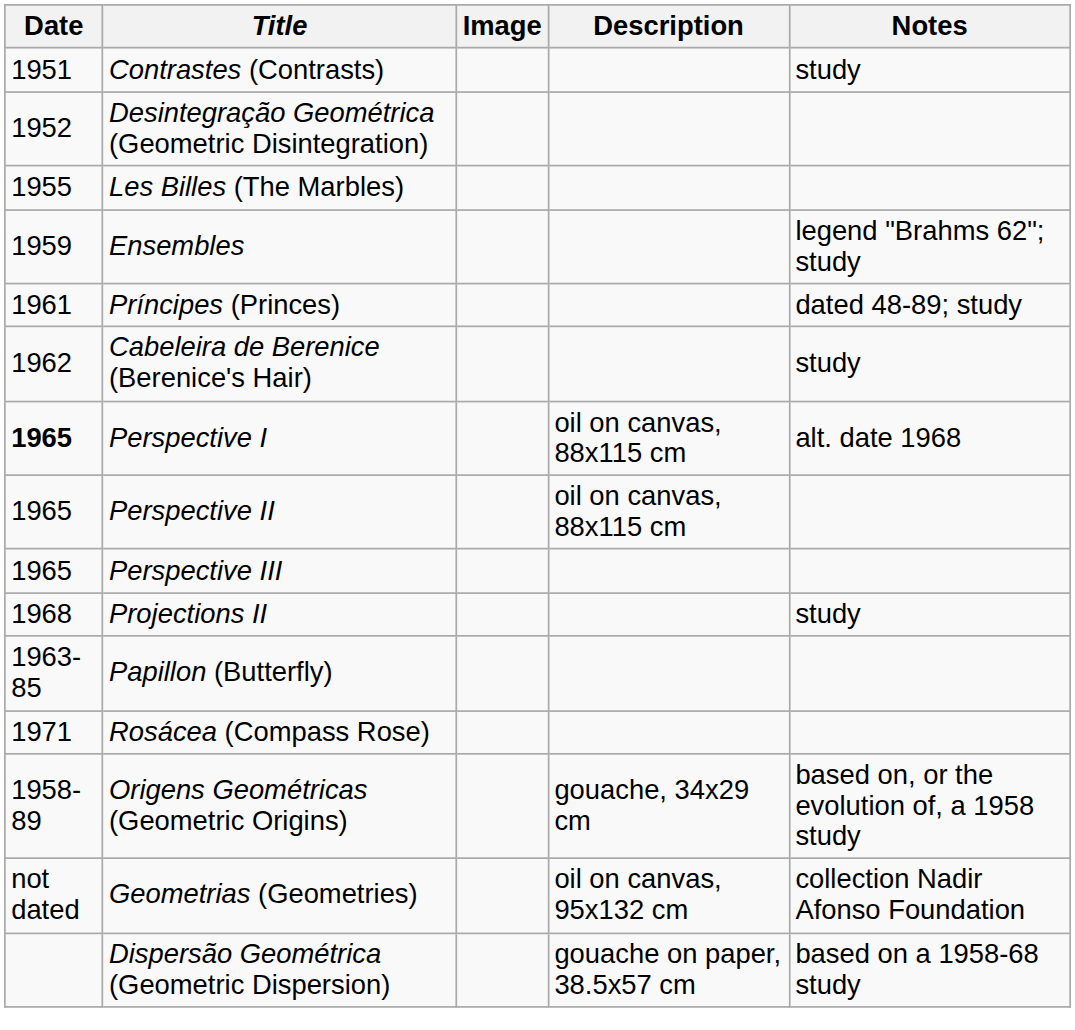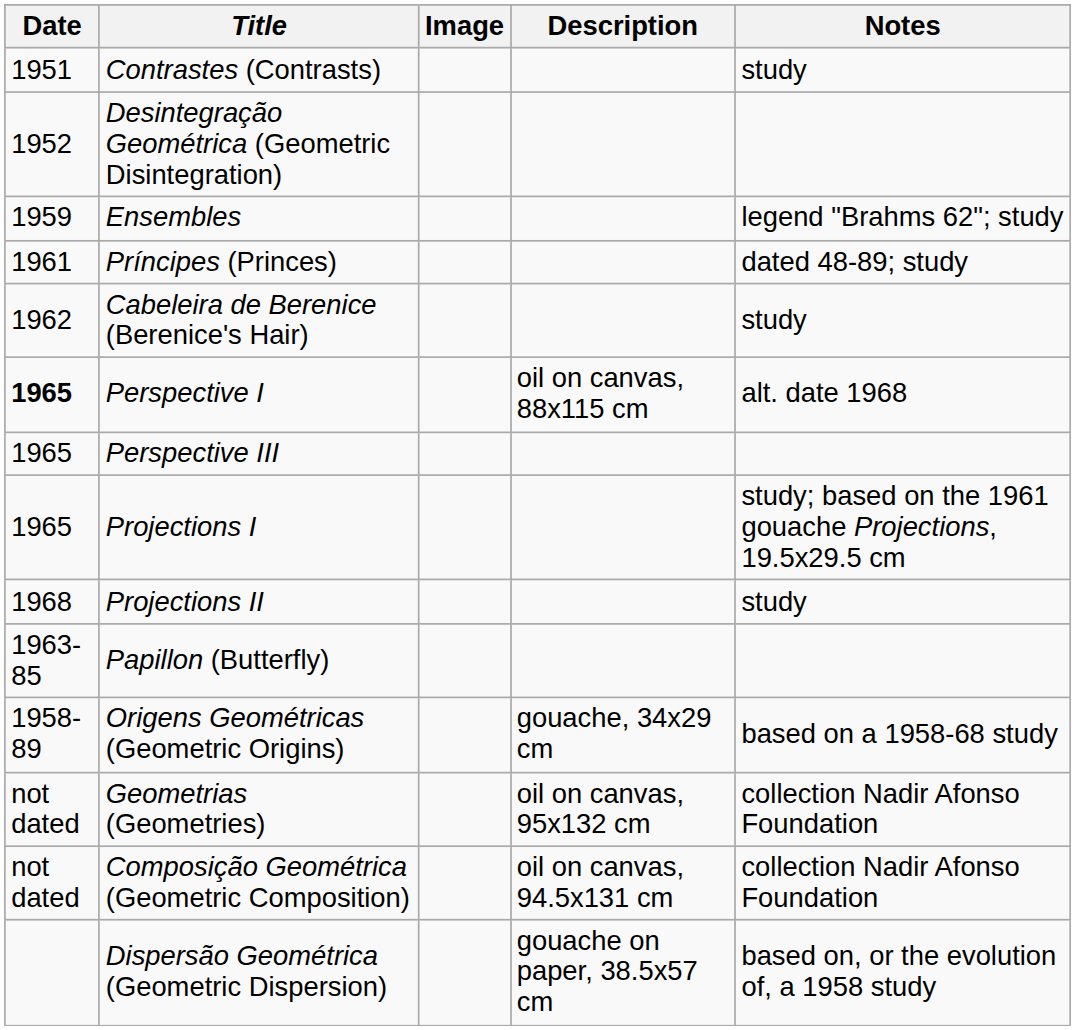 <table class="wikitable sortable" border="1" width=100%>
 <tr bgcolor="#CCCCCC">
 <th>Date</th>
 <th><em>Title</em></th>
 <th class="unsortable">Image</th>
 <th>Description</th>
 <th>Notes</th>
 </tr>
 <tr>
 <td>1951</td>
 <td><em>Contrastes</em> (Contrasts)</td>
 <td></td>
 <td></td>
 <td>study</td>
 </tr>
 <tr>
 <td>1952</td>
 <td><em>Desintegração Geométrica</em> (Geometric Disintegration)</td>
-<td></td>
-<td></td>
-<td></td>
-</tr>
-<tr>
-<td>1955</td>
-<td><em>Les Billes</em> (The Marbles)</td>
 <td></td>
 <td></td>
 <td></td>
 </tr>
 <tr>
 <td>1959</td>
 <td><em>Ensembles</em></td>
 <td></td>
 <td></td>
 <td>legend "Brahms 62"; study</td>
 </tr>
 <tr>
 <td>1961</td>
 <td><em>Príncipes</em> (Princes)</td>
 <td></td>
 <td></td>
 <td>dated 48-89; study</td>
 </tr>
 <tr>
 <td>1962</td>
 <td><em>Cabeleira de Berenice</em> (Berenice's Hair)</td>
 <td></td>
 <td></td>
 <td>study</td>
 </tr>
 <tr>
 <td><strong>1965</strong></td>
 <td><em>Perspective I</em></td>
 <td></td>
 <td>oil on canvas, 88x115 cm</td>
 <td>alt. date 1968</td>
 </tr>
 <tr>
 <td>1965</td>
-<td><em>Perspective II</em></td>
+<td><em>Perspective III</em></td>
 <td></td>
-<td>oil on canvas, 88x115 cm</td>
+<td></td>
 <td></td>
 </tr>
 <tr>
 <td>1965</td>
-<td><em>Perspective III</em></td>
+<td><em>Projections I</em></td>
 <td></td>
 <td></td>
-<td></td>
+<td>study; based on the 1961 gouache <em>Projections</em>, 19.5x29.5 cm</td>
 </tr>
 <tr>
 <td>1968</td>
 <td><em>Projections II</em></td>
 <td></td>
 <td></td>
 <td>study</td>
 </tr>
 <tr>
 <td>1963-85</td>
 <td><em>Papillon</em> (Butterfly)</td>
 <td></td>
 <td></td>
 <td></td>
 </tr>
 <tr>
-<td>1971</td>
-<td><em>Rosácea</em> (Compass Rose)</td>
-<td></td>
-<td></td>
-<td></td>
-</tr>
-<tr>
 <td>1958-89</td>
 <td><em>Origens Geométricas</em> (Geometric Origins)</td>
 <td></td>
 <td>gouache, 34x29 cm</td>
-<td>based on, or the evolution of, a 1958 study</td>
+<td>based on a 1958-68 study</td>
 </tr>
 <tr>
 <td>not dated</td>
 <td><em>Geometrias</em> (Geometries)</td>
 <td></td>
 <td>oil on canvas, 95x132 cm</td>
 <td>collection Nadir Afonso Foundation</td>
 </tr>
 <tr>
+<td>not dated</td>
+<td><em>Composição Geométrica</em> (Geometric Composition)</td>
+<td></td>
+<td>oil on canvas, 94.5x131 cm</td>
+<td>collection Nadir Afonso Foundation</td>
+</tr>
+<tr>
 <td></td>
 <td><em>Dispersão Geométrica</em> (Geometric Dispersion)</td>
 <td></td>
 <td>gouache on paper, 38.5x57 cm</td>
-<td>based on a 1958-68 study</td>
+<td>based on, or the evolution of, a 1958 study</td>
 </tr>
 </table>
